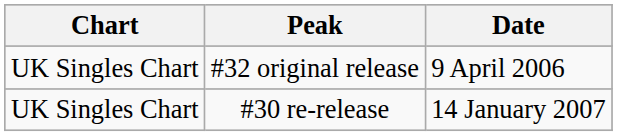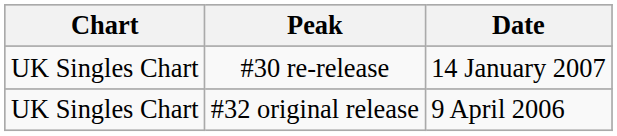 <table class="wikitable sortable">
 <tr>
 <th>Chart</th>
 <th>Peak</th>
 <th>Date</th>
 </tr>
 <tr>
 <td>UK Singles Chart</td>
+<td align="center">#30 re-release</td>
+<td>14 January 2007</td>
+</tr>
+<tr>
+<td>UK Singles Chart</td>
 <td align="center">#32 original release</td>
 <td>9 April 2006</td>
 </tr>
-<tr>
-<td>UK Singles Chart</td>
-<td align="center">#30 re-release</td>
-<td>14 January 2007</td>
-</tr>
 </table>
